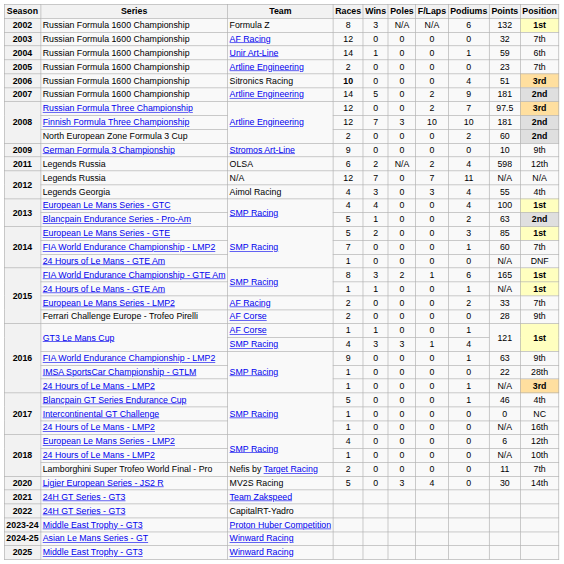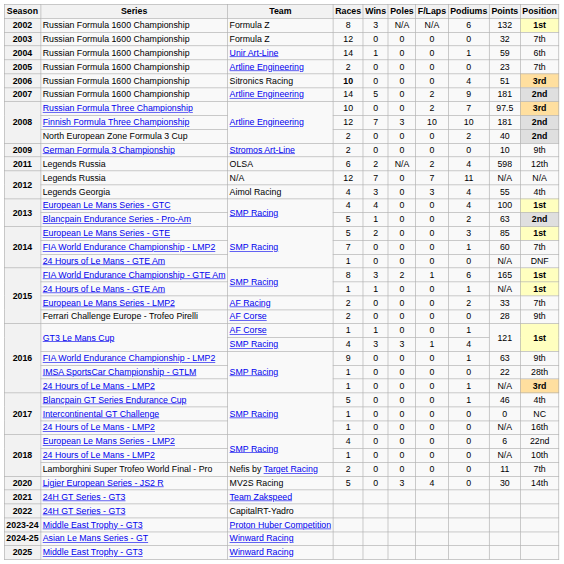 <table class="wikitable" style="font-size: 90%; text-align:center">
 <tr>
 <th>Season</th>
 <th>Series</th>
 <th>Team</th>
 <th>Races</th>
 <th>Wins</th>
 <th>Poles</th>
 <th>F/Laps</th>
 <th>Podiums</th>
 <th>Points</th>
 <th>Position</th>
 </tr>
 <tr>
 <th>2002</th>
 <td align=left>Russian Formula 1600 Championship</td>
 <td align=left>Formula Z</td>
 <td>8</td>
 <td>3</td>
 <td>N/A</td>
 <td>N/A</td>
 <td>6</td>
 <td>132</td>
 <td style="background:#ffffbf;"><strong>1st</strong></td>
 </tr>
 <tr>
 <th>2003</th>
 <td align=left>Russian Formula 1600 Championship</td>
-<td align="left"><a href='#'>AF Racing</a></td>
+<td align=left>Formula Z</td>
 <td>12</td>
 <td>0</td>
 <td>0</td>
 <td>0</td>
 <td>0</td>
 <td>32</td>
 <td>7th</td>
 </tr>
 <tr>
 <th>2004</th>
 <td align=left>Russian Formula 1600 Championship</td>
 <td align=left><a href='#'>Unir Art-Line</a></td>
 <td>14</td>
 <td>1</td>
 <td>0</td>
 <td>0</td>
 <td>1</td>
 <td>59</td>
 <td>6th</td>
 </tr>
 <tr>
 <th>2005</th>
 <td align=left>Russian Formula 1600 Championship</td>
 <td align=left><a href='#'>Artline Engineering</a></td>
 <td>2</td>
 <td>0</td>
 <td>0</td>
 <td>0</td>
 <td>0</td>
 <td>23</td>
 <td>7th</td>
 </tr>
 <tr>
 <th>2006</th>
 <td align=left>Russian Formula 1600 Championship</td>
 <td align=left>Sitronics Racing</td>
 <td><strong>10</strong></td>
 <td>0</td>
 <td>0</td>
 <td>0</td>
 <td>4</td>
 <td>51</td>
 <td style="background:#ffdf9f;"><strong>3rd</strong></td>
 </tr>
 <tr>
 <th>2007</th>
 <td align=left>Russian Formula 1600 Championship</td>
 <td align=left><a href='#'>Artline Engineering</a></td>
 <td>14</td>
 <td>5</td>
 <td>0</td>
 <td>2</td>
 <td>9</td>
 <td>181</td>
 <td style="background:#dfdfdf;"><strong>2nd</strong></td>
 </tr>
 <tr>
 <th rowspan=3>2008</th>
 <td align=left><a href='#'>Russian Formula Three Championship</a></td>
 <td align=left rowspan=3><a href='#'>Artline Engineering</a></td>
-<td>12</td>
+<td>10</td>
 <td>0</td>
 <td>0</td>
 <td>2</td>
 <td>7</td>
 <td>97.5</td>
 <td style="background:#ffdf9f;"><strong>3rd</strong></td>
 </tr>
 <tr>
 <td align=left><a href='#'>Finnish Formula Three Championship</a></td>
 <td>12</td>
 <td>7</td>
 <td>3</td>
 <td>10</td>
 <td>10</td>
 <td>181</td>
 <td style="background:#dfdfdf;"><strong>2nd</strong></td>
 </tr>
 <tr>
 <td align=left>North European Zone Formula 3 Cup</td>
 <td>2</td>
 <td>0</td>
 <td>0</td>
 <td>0</td>
 <td>2</td>
-<td>60</td>
+<td>40</td>
 <td style="background:#dfdfdf;"><strong>2nd</strong></td>
 </tr>
 <tr>
 <th>2009</th>
 <td align=left><a href='#'>German Formula 3 Championship</a></td>
 <td align=left><a href='#'>Stromos Art-Line</a></td>
-<td>9</td>
+<td>2</td>
 <td>0</td>
 <td>0</td>
 <td>0</td>
 <td>0</td>
 <td>10</td>
 <td>9th</td>
 </tr>
 <tr>
 <th>2011</th>
 <td align=left>Legends Russia</td>
 <td align=left>OLSA</td>
 <td>6</td>
 <td>2</td>
 <td>N/A</td>
 <td>2</td>
 <td>4</td>
 <td>598</td>
 <td>12th</td>
 </tr>
 <tr>
 <th rowspan=2>2012</th>
 <td align=left>Legends Russia</td>
 <td align=left>N/A</td>
 <td>12</td>
 <td>7</td>
 <td>0</td>
 <td>7</td>
 <td>11</td>
 <td>N/A</td>
 <td>N/A</td>
 </tr>
 <tr>
 <td align=left>Legends Georgia</td>
 <td align=left>Aimol Racing</td>
 <td>4</td>
 <td>3</td>
 <td>0</td>
 <td>3</td>
 <td>4</td>
 <td>55</td>
 <td>4th</td>
 </tr>
 <tr>
 <th rowspan=2>2013</th>
 <td align=left><a href='#'>European Le Mans Series - GTC</a></td>
 <td align=left rowspan=2><a href='#'>SMP Racing</a></td>
 <td>4</td>
 <td>4</td>
 <td>0</td>
 <td>0</td>
 <td>4</td>
 <td>100</td>
 <td style="background:#ffffbf;"><strong>1st</strong></td>
 </tr>
 <tr>
 <td align=left><a href='#'>Blancpain Endurance Series - Pro-Am</a></td>
 <td>5</td>
 <td>1</td>
 <td>0</td>
 <td>0</td>
 <td>2</td>
 <td>63</td>
 <td style="background:#dfdfdf;"><strong>2nd</strong></td>
 </tr>
 <tr>
 <th rowspan="3">2014</th>
 <td align=left><a href='#'>European Le Mans Series - GTE</a></td>
 <td rowspan="3" align="left"><a href='#'>SMP Racing</a></td>
 <td>5</td>
 <td>2</td>
 <td>0</td>
 <td>0</td>
 <td>3</td>
 <td>85</td>
 <td style="background:#ffffbf;"><strong>1st</strong></td>
 </tr>
 <tr>
 <td align=left><a href='#'>FIA World Endurance Championship - LMP2</a></td>
 <td>7</td>
 <td>0</td>
 <td>0</td>
 <td>0</td>
 <td>1</td>
 <td>60</td>
 <td>7th</td>
 </tr>
 <tr>
 <td align=left><a href='#'>24 Hours of Le Mans - GTE Am</a></td>
 <td>1</td>
 <td>0</td>
 <td>0</td>
 <td>0</td>
 <td>0</td>
 <td>N/A</td>
 <td>DNF</td>
 </tr>
 <tr>
 <th rowspan="4">2015</th>
 <td align="left"><a href='#'>FIA World Endurance Championship - GTE Am</a></td>
 <td rowspan="2" align="left"><a href='#'>SMP Racing</a></td>
 <td>8</td>
 <td>3</td>
 <td>2</td>
 <td>1</td>
 <td>6</td>
 <td>165</td>
 <td style="background:#ffffbf;"><strong>1st</strong></td>
 </tr>
 <tr>
 <td align=left><a href='#'>24 Hours of Le Mans - GTE Am</a></td>
 <td>1</td>
 <td>1</td>
 <td>0</td>
 <td>0</td>
 <td>1</td>
 <td>N/A</td>
 <td style="background:#ffffbf;"><strong>1st</strong></td>
 </tr>
 <tr>
 <td align="left"><a href='#'>European Le Mans Series - LMP2</a></td>
 <td align="left"><a href='#'>AF Racing</a></td>
 <td>2</td>
 <td>0</td>
 <td>0</td>
 <td>0</td>
 <td>2</td>
 <td>33</td>
 <td>7th</td>
 </tr>
 <tr>
 <td align=left>Ferrari Challenge Europe - Trofeo Pirelli</td>
 <td align=left><a href='#'>AF Corse</a></td>
 <td>2</td>
 <td>0</td>
 <td>0</td>
 <td>0</td>
 <td>0</td>
 <td>28</td>
 <td>9th</td>
 </tr>
 <tr>
 <th rowspan="5">2016</th>
 <td rowspan="2" align="left"><a href='#'>GT3 Le Mans Cup</a></td>
 <td align="left"><a href='#'>AF Corse</a></td>
 <td>1</td>
 <td>1</td>
 <td>0</td>
 <td>0</td>
 <td>1</td>
 <td rowspan="2">121</td>
 <td rowspan="2" style="background:#ffffbf;"><strong>1st</strong></td>
 </tr>
 <tr>
 <td align=left><a href='#'>SMP Racing</a></td>
 <td>4</td>
 <td>3</td>
 <td>3</td>
 <td>1</td>
 <td>4</td>
 </tr>
 <tr>
 <td align="left"><a href='#'>FIA World Endurance Championship - LMP2</a></td>
 <td rowspan="3" align="left"><a href='#'>SMP Racing</a></td>
 <td>9</td>
 <td>0</td>
 <td>0</td>
 <td>0</td>
 <td>1</td>
 <td>63</td>
 <td>9th</td>
 </tr>
 <tr>
 <td align=left><a href='#'>IMSA SportsCar Championship - GTLM</a></td>
 <td>1</td>
 <td>0</td>
 <td>0</td>
 <td>0</td>
 <td>0</td>
 <td>22</td>
 <td>28th</td>
 </tr>
 <tr>
 <td align=left><a href='#'>24 Hours of Le Mans - LMP2</a></td>
 <td>1</td>
 <td>0</td>
 <td>0</td>
 <td>0</td>
 <td>1</td>
 <td>N/A</td>
 <td style="background:#ffdf9f;"><strong>3rd</strong></td>
 </tr>
 <tr>
 <th rowspan="3">2017</th>
 <td align="left"><a href='#'>Blancpain GT Series Endurance Cup</a></td>
 <td rowspan="3" align="left"><a href='#'>SMP Racing</a></td>
 <td>5</td>
 <td>0</td>
 <td>0</td>
 <td>0</td>
 <td>1</td>
 <td>46</td>
 <td>4th</td>
 </tr>
 <tr>
 <td align=left><a href='#'>Intercontinental GT Challenge</a></td>
 <td>1</td>
 <td>0</td>
 <td>0</td>
 <td>0</td>
 <td>0</td>
 <td>0</td>
 <td>NC</td>
 </tr>
 <tr>
 <td align=left><a href='#'>24 Hours of Le Mans - LMP2</a></td>
 <td>1</td>
 <td>0</td>
 <td>0</td>
 <td>0</td>
 <td>0</td>
 <td>N/A</td>
 <td>16th</td>
 </tr>
 <tr>
 <th rowspan="3">2018</th>
 <td align=left><a href='#'>European Le Mans Series - LMP2</a></td>
 <td rowspan="2" align=left><a href='#'>SMP Racing</a></td>
 <td>4</td>
 <td>0</td>
 <td>0</td>
 <td>0</td>
 <td>0</td>
 <td>6</td>
-<td>12th</td>
+<td>22nd</td>
 </tr>
 <tr>
 <td align=left><a href='#'>24 Hours of Le Mans - LMP2</a></td>
 <td>1</td>
 <td>0</td>
 <td>0</td>
 <td>0</td>
 <td>0</td>
 <td>N/A</td>
 <td>10th</td>
 </tr>
 <tr>
 <td align=left>Lamborghini Super Trofeo World Final - Pro</td>
 <td align=left>Nefis by <a href='#'>Target Racing</a></td>
 <td>2</td>
 <td>0</td>
 <td>0</td>
 <td>0</td>
 <td>0</td>
 <td>11</td>
 <td>7th</td>
 </tr>
 <tr>
 <th>2020</th>
 <td align=left><a href='#'>Ligier European Series - JS2 R</a></td>
 <td align=left>MV2S Racing</td>
 <td>5</td>
 <td>0</td>
 <td>3</td>
 <td>4</td>
 <td>0</td>
 <td>30</td>
 <td>14th</td>
 </tr>
 <tr>
 <th>2021</th>
 <td align=left><a href='#'>24H GT Series - GT3</a></td>
 <td align=left><a href='#'>Team Zakspeed</a></td>
 <td></td>
 <td></td>
 <td></td>
 <td></td>
 <td></td>
 <td></td>
 <td></td>
 </tr>
 <tr>
 <th>2022</th>
 <td align=left><a href='#'>24H GT Series - GT3</a></td>
 <td align=left>CapitalRT-Yadro</td>
 <td></td>
 <td></td>
 <td></td>
 <td></td>
 <td></td>
 <td></td>
 <td></td>
 </tr>
 <tr>
 <th>2023-24</th>
 <td align=left><a href='#'>Middle East Trophy - GT3</a></td>
 <td align=left><a href='#'>Proton Huber Competition</a></td>
 <td></td>
 <td></td>
 <td></td>
 <td></td>
 <td></td>
 <td></td>
 <td></td>
 </tr>
 <tr>
 <th>2024-25</th>
 <td align=left><a href='#'>Asian Le Mans Series - GT</a></td>
 <td align=left><a href='#'>Winward Racing</a></td>
 <td></td>
 <td></td>
 <td></td>
 <td></td>
 <td></td>
 <td></td>
 <td></td>
 </tr>
 <tr>
 <th>2025</th>
 <td align=left><a href='#'>Middle East Trophy - GT3</a></td>
 <td align=left><a href='#'>Winward Racing</a></td>
 <td></td>
 <td></td>
 <td></td>
 <td></td>
 <td></td>
 <td></td>
 <td></td>
 </tr>
 </table>
